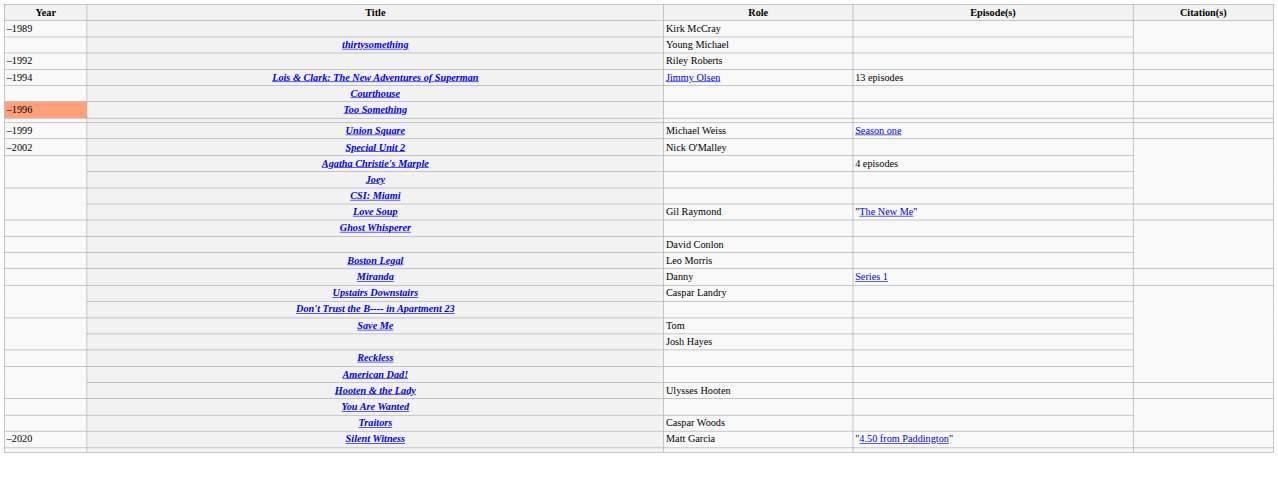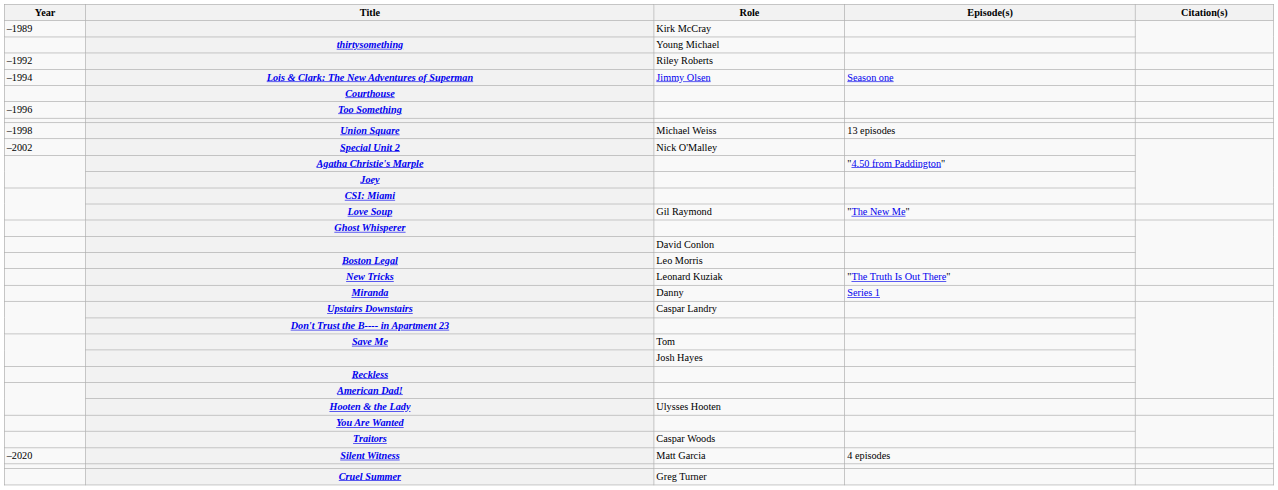 <table class="wikitable plainrowheaders sortable" style="width: 100%;">
 <tr>
 <th scope="col">Year</th>
 <th scope="col">Title</th>
 <th class="unsortable">Role</th>
 <th class="unsortable">Episode(s)</th>
 <th class="unsortable">Citation(s)</th>
 </tr>
 <tr>
 <td>–1989</td>
 <th scope="row"><em></em></th>
 <td>Kirk McCray</td>
 <td></td>
 <td rowspan="2"></td>
 </tr>
 <tr>
 <td></td>
 <th scope="row"><em><a href='#'>thirtysomething</a></em></th>
 <td>Young Michael</td>
 <td></td>
 </tr>
 <tr>
 <td>–1992</td>
 <th scope="row"><em></em></th>
 <td>Riley Roberts</td>
 <td></td>
 <td></td>
 </tr>
 <tr>
 <td>–1994</td>
 <th scope="row"><em><a href='#'>Lois & Clark: The New Adventures of Superman</a></em></th>
 <td><a href='#'>Jimmy Olsen</a></td>
-<td>13 episodes</td>
+<td><a href='#'>Season one</a></td>
 <td></td>
 </tr>
 <tr>
 <td></td>
 <th scope="row"><a href='#'><em>Courthouse</em></a></th>
 <td></td>
 <td></td>
 <td></td>
 </tr>
 <tr>
-<td style="background: lightsalmon;">–1996</td>
+<td>–1996</td>
 <th scope="row"><em><a href='#'>Too Something</a></em></th>
 <td></td>
 <td></td>
 <td></td>
 </tr>
 <tr>
 <td></td>
 <th scope="row"><em></em></th>
 <td></td>
 <td></td>
 <td></td>
 </tr>
 <tr>
-<td>–1999</td>
+<td>–1998</td>
 <th scope="row"><a href='#'><em>Union Square</em></a></th>
 <td>Michael Weiss</td>
-<td><a href='#'>Season one</a></td>
+<td>13 episodes</td>
 <td></td>
 </tr>
 <tr>
 <td>–2002</td>
 <th scope="row"><em><a href='#'>Special Unit 2</a></em></th>
 <td>Nick O'Malley</td>
 <td></td>
 <td rowspan="4"></td>
 </tr>
 <tr>
 <td rowspan="2"></td>
 <th scope="row"><em><a href='#'>Agatha Christie's Marple</a></em></th>
 <td></td>
-<td>4 episodes</td>
+<td>"<a href='#'>4.50 from Paddington</a>"</td>
 </tr>
 <tr>
 <th scope="row"><a href='#'><em>Joey</em></a></th>
 <td></td>
 <td></td>
 </tr>
 <tr>
 <td rowspan="2"></td>
 <th scope="row"><em><a href='#'>CSI: Miami</a></em></th>
 <td></td>
 <td></td>
 </tr>
 <tr>
 <th scope="row"><em><a href='#'>Love Soup</a></em></th>
 <td>Gil Raymond</td>
 <td>"<a href='#'>The New Me</a>"</td>
 <td></td>
 </tr>
 <tr>
 <td></td>
 <th scope="row"><em><a href='#'>Ghost Whisperer</a></em></th>
 <td></td>
 <td></td>
 <td rowspan="3"></td>
 </tr>
 <tr>
 <td></td>
 <th scope="row"><em></em></th>
 <td>David Conlon</td>
 <td></td>
 </tr>
 <tr>
 <td></td>
 <th scope="row"><em><a href='#'>Boston Legal</a></em></th>
 <td>Leo Morris</td>
+<td></td>
+</tr>
+<tr>
+<td></td>
+<th scope="row"><em><a href='#'>New Tricks</a></em></th>
+<td>Leonard Kuziak</td>
+<td>"<a href='#'>The Truth Is Out There</a>"</td>
 <td></td>
 </tr>
 <tr>
 <td></td>
 <th scope="row"><a href='#'><em>Miranda</em></a></th>
 <td>Danny</td>
 <td><a href='#'>Series 1</a></td>
 <td></td>
 </tr>
 <tr>
 <td rowspan="2"></td>
 <th scope="row"><a href='#'><em>Upstairs Downstairs</em></a></th>
 <td>Caspar Landry</td>
 <td></td>
 <td rowspan="6"></td>
 </tr>
 <tr>
 <th scope="row"><em><a href='#'>Don't Trust the B---- in Apartment 23</a></em></th>
 <td></td>
 <td></td>
 </tr>
 <tr>
 <td rowspan="2"></td>
 <th scope="row"><a href='#'><em>Save Me</em></a></th>
 <td>Tom</td>
 <td></td>
 </tr>
 <tr>
 <th scope="row"><em></em></th>
 <td>Josh Hayes</td>
 <td></td>
 </tr>
 <tr>
 <td></td>
 <th scope="row"><a href='#'><em>Reckless</em></a></th>
 <td></td>
 <td></td>
 </tr>
 <tr>
 <td rowspan="2"></td>
 <th scope="row"><em><a href='#'>American Dad!</a></em></th>
 <td></td>
 <td></td>
 </tr>
 <tr>
 <th scope="row"><em><a href='#'>Hooten & the Lady</a></em></th>
 <td>Ulysses Hooten</td>
 <td></td>
 <td></td>
 </tr>
 <tr>
 <td></td>
 <th scope="row"><em><a href='#'>You Are Wanted</a></em></th>
 <td></td>
 <td></td>
 <td rowspan="2"></td>
 </tr>
 <tr>
 <td></td>
 <th scope="row"><a href='#'><em>Traitors</em></a></th>
 <td>Caspar Woods</td>
 <td></td>
 </tr>
 <tr>
 <td>–2020</td>
 <th scope="row"><em><a href='#'>Silent Witness</a></em></th>
 <td>Matt Garcia</td>
-<td>"<a href='#'>4.50 from Paddington</a>"</td>
+<td>4 episodes</td>
 <td></td>
 </tr>
 <tr>
 <td></td>
 <th scope="row"><em></em></th>
 <td></td>
 <td></td>
 <td></td>
 </tr>
+<tr>
+<td></td>
+<th scope="row"><a href='#'><em>Cruel Summer</em></a></th>
+<td>Greg Turner</td>
+<td></td>
+<td></td>
+</tr>
 </table>
